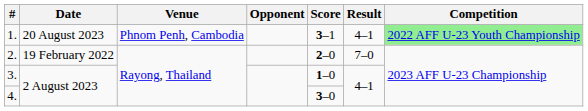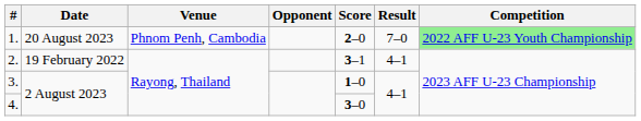 <table class="wikitable">
 <tr>
 <th>#</th>
 <th>Date</th>
 <th>Venue</th>
 <th>Opponent</th>
 <th>Score</th>
 <th>Result</th>
 <th>Competition</th>
 </tr>
 <tr>
 <td>1.</td>
 <td>20 August 2023</td>
 <td><a href='#'>Phnom Penh</a>, <a href='#'>Cambodia</a></td>
 <td></td>
-<td align=center><strong>3</strong>–1</td>
-<td align=center>4–1</td>
+<td align=center><strong>2</strong>–0</td>
+<td align=center>7–0</td>
 <td style="background: lightgreen;"><a href='#'>2022 AFF U-23 Youth Championship</a></td>
 </tr>
 <tr>
 <td>2.</td>
 <td>19 February 2022</td>
 <td rowspan="3"><a href='#'>Rayong</a>, <a href='#'>Thailand</a></td>
 <td></td>
-<td align=center><strong>2</strong>–0</td>
-<td align=center>7–0</td>
+<td align=center><strong>3</strong>–1</td>
+<td align=center>4–1</td>
 <td rowspan="3"><a href='#'>2023 AFF U-23 Championship</a></td>
 </tr>
 <tr>
 <td>3.</td>
 <td rowspan="2">2 August 2023</td>
 <td rowspan="2"></td>
 <td align=center><strong>1</strong>–0</td>
 <td rowspan="2" align="center">4–1</td>
 </tr>
 <tr>
 <td>4.</td>
 <td align=center><strong>3</strong>–0</td>
 </tr>
 </table>
